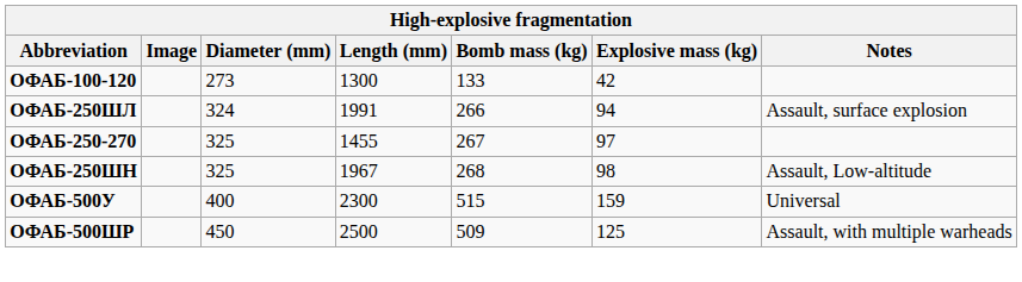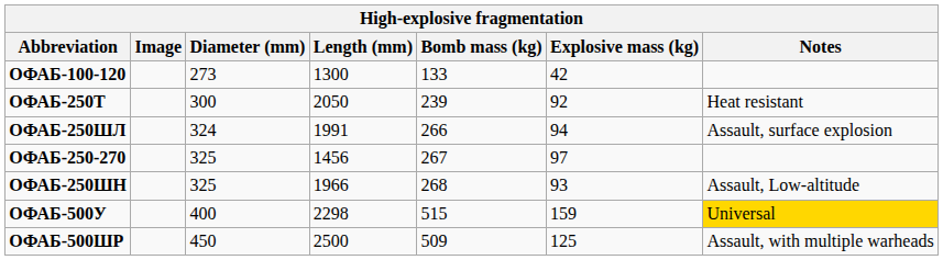 <table class="wikitable">
 <tr>
 <th colspan="7">High-explosive fragmentation</th>
 </tr>
 <tr>
 <th>Abbreviation</th>
 <th>Image</th>
 <th><strong>Diameter (mm)</strong></th>
 <th><strong>Length (mm)</strong></th>
 <th><strong>Bomb mass (kg)</strong></th>
 <th><strong>Explosive mass (kg)</strong></th>
 <th><strong>Notes</strong></th>
 </tr>
 <tr>
 <td><strong>ОФАБ-100-120</strong></td>
 <td></td>
 <td>273</td>
 <td>1300</td>
 <td>133</td>
 <td>42</td>
 <td></td>
 </tr>
 <tr>
+<td><strong>ОФАБ-250Т</strong></td>
+<td></td>
+<td>300</td>
+<td>2050</td>
+<td>239</td>
+<td>92</td>
+<td> Heat resistant</td>
+</tr>
+<tr>
 <td><strong>ОФАБ-250ШЛ</strong></td>
 <td></td>
 <td>324</td>
 <td>1991</td>
 <td>266</td>
 <td>94</td>
 <td> Assault, surface explosion</td>
 </tr>
 <tr>
 <td><strong>ОФАБ-250-270</strong></td>
 <td></td>
 <td>325</td>
-<td>1455</td>
+<td>1456</td>
 <td>267</td>
 <td>97</td>
 <td></td>
 </tr>
 <tr>
 <td><strong>ОФАБ-250ШН</strong></td>
 <td></td>
 <td>325</td>
-<td>1967</td>
+<td>1966</td>
 <td>268</td>
-<td>98</td>
+<td>93</td>
 <td> Assault, Low-altitude</td>
 </tr>
 <tr>
 <td><strong>ОФАБ-500У</strong></td>
 <td></td>
 <td>400</td>
-<td>2300</td>
+<td>2298</td>
 <td>515</td>
 <td>159</td>
-<td> Universal</td>
+<td style="background: gold;"> Universal</td>
 </tr>
 <tr>
 <td><strong>ОФАБ-500ШР</strong></td>
 <td></td>
 <td>450</td>
 <td>2500</td>
 <td>509</td>
 <td>125</td>
 <td> Assault, with multiple warheads</td>
 </tr>
 </table>
